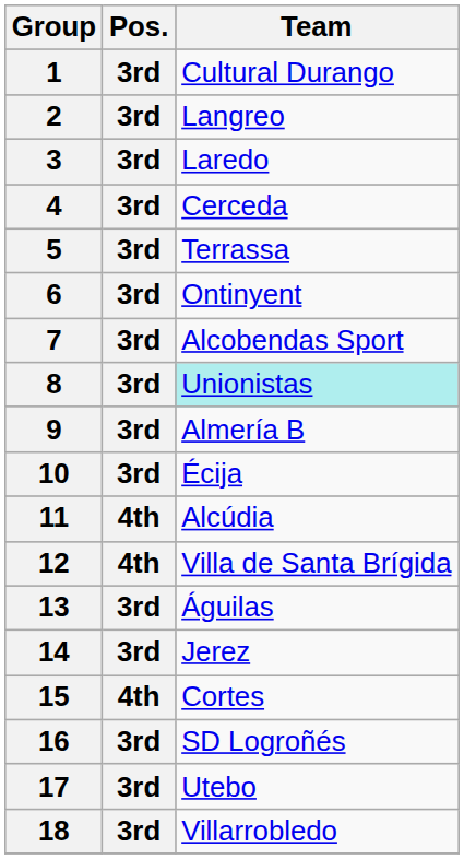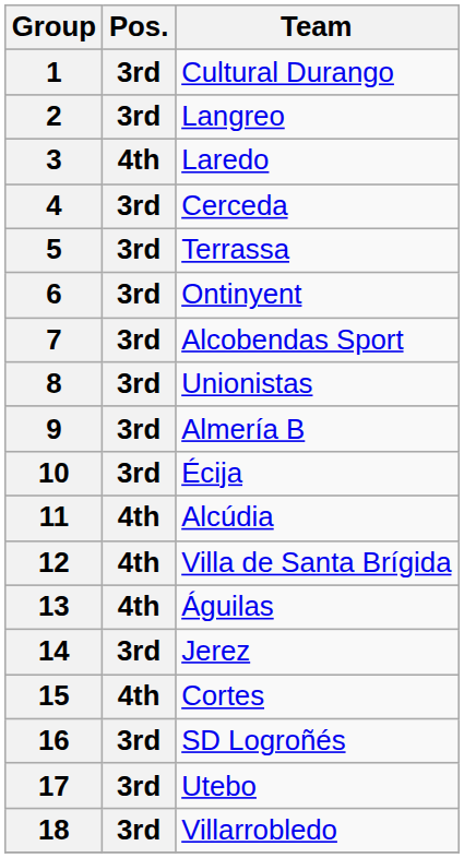 <table class="wikitable">
 <tr>
 <th>Group</th>
 <th>Pos.</th>
 <th>Team</th>
 </tr>
 <tr>
 <th>1</th>
 <th>3rd</th>
 <td><a href='#'>Cultural Durango</a></td>
 </tr>
 <tr>
 <th>2</th>
 <th>3rd</th>
 <td><a href='#'>Langreo</a></td>
 </tr>
 <tr>
 <th>3</th>
-<th>3rd</th>
+<th>4th</th>
 <td><a href='#'>Laredo</a></td>
 </tr>
 <tr>
 <th>4</th>
 <th>3rd</th>
 <td><a href='#'>Cerceda</a></td>
 </tr>
 <tr>
 <th>5</th>
 <th>3rd</th>
 <td><a href='#'>Terrassa</a></td>
 </tr>
 <tr>
 <th>6</th>
 <th>3rd</th>
 <td><a href='#'>Ontinyent</a></td>
 </tr>
 <tr>
 <th>7</th>
 <th>3rd</th>
 <td><a href='#'>Alcobendas Sport</a></td>
 </tr>
 <tr>
 <th>8</th>
 <th>3rd</th>
-<td style="background: paleturquoise;"><a href='#'>Unionistas</a></td>
+<td><a href='#'>Unionistas</a></td>
 </tr>
 <tr>
 <th>9</th>
 <th>3rd</th>
 <td><a href='#'>Almería B</a></td>
 </tr>
 <tr>
 <th>10</th>
 <th>3rd</th>
 <td><a href='#'>Écija</a></td>
 </tr>
 <tr>
 <th>11</th>
 <th>4th</th>
 <td><a href='#'>Alcúdia</a></td>
 </tr>
 <tr>
 <th>12</th>
 <th>4th</th>
 <td><a href='#'>Villa de Santa Brígida</a></td>
 </tr>
 <tr>
 <th>13</th>
-<th>3rd</th>
+<th>4th</th>
 <td><a href='#'>Águilas</a></td>
 </tr>
 <tr>
 <th>14</th>
 <th>3rd</th>
 <td><a href='#'>Jerez</a></td>
 </tr>
 <tr>
 <th>15</th>
 <th>4th</th>
 <td><a href='#'>Cortes</a></td>
 </tr>
 <tr>
 <th>16</th>
 <th>3rd</th>
 <td><a href='#'>SD Logroñés</a></td>
 </tr>
 <tr>
 <th>17</th>
 <th>3rd</th>
 <td><a href='#'>Utebo</a></td>
 </tr>
 <tr>
 <th>18</th>
 <th>3rd</th>
 <td><a href='#'>Villarrobledo</a></td>
 </tr>
 <tr>
 </tr>
 </table>
